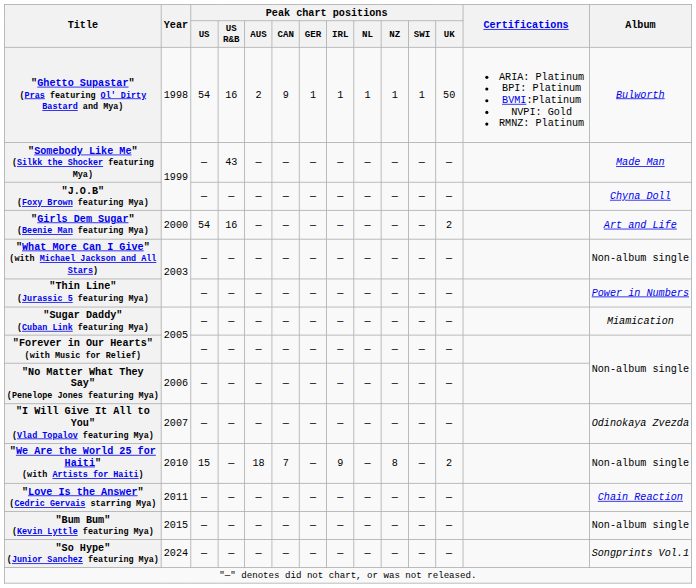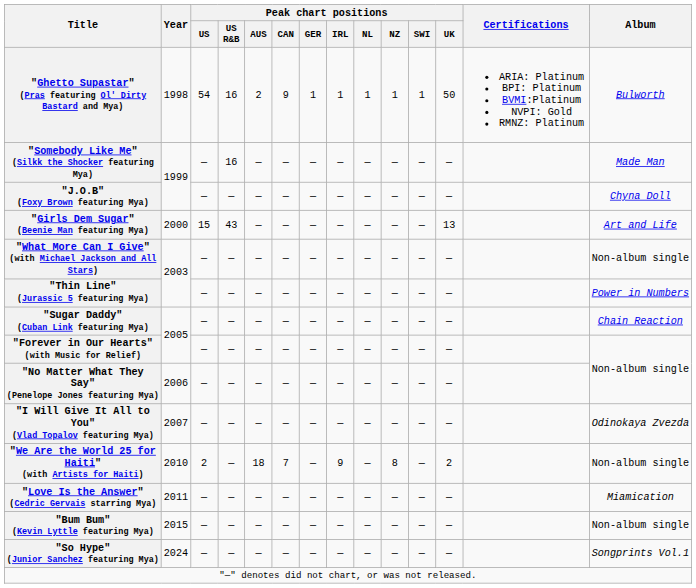 <table class="wikitable plainrowheaders" style="text-align:center;" border="1">
 <tr>
 <th scope="col" rowspan="2" style="width:15em;">Title</th>
 <th scope="col" rowspan="2" style="width:2em;">Year</th>
 <th scope="col" colspan="10">Peak chart positions</th>
 <th scope="col" rowspan="2" style="width:12em;"><a href='#'>Certifications</a></th>
 <th scope="col" rowspan="2">Album</th>
 </tr>
 <tr>
 <th scope="col" style="width:2.5em;font-size:90%;">US<br></th>
 <th scope="col" style="width:2.5em;font-size:90%;">US<br>R&B<br></th>
 <th scope="col" style="width:2.5em;font-size:90%;">AUS<br></th>
 <th scope="col" style="width:2.5em;font-size:90%;">CAN<br></th>
 <th scope="col" style="width:2.5em;font-size:90%;">GER<br></th>
 <th scope="col" style="width:2.5em;font-size:90%;">IRL<br></th>
 <th scope="col" style="width:2.5em;font-size:90%;">NL<br></th>
 <th scope="col" style="width:2.5em;font-size:90%;">NZ<br></th>
 <th scope="col" style="width:2.5em;font-size:90%;">SWI<br></th>
 <th scope="col" style="width:2.5em;font-size:90%;">UK<br></th>
 </tr>
 <tr>
 <th scope="row">"<a href='#'>Ghetto Supastar</a>" <br><small>(<a href='#'>Pras</a> featuring <a href='#'>Ol' Dirty Bastard</a> and Mya)</small></th>
 <td>1998</td>
 <td>54</td>
 <td>16</td>
 <td>2</td>
 <td>9</td>
 <td>1</td>
 <td>1</td>
 <td>1</td>
 <td>1</td>
 <td>1</td>
 <td>50</td>
 <td><br><ul><li>ARIA: Platinum</li><li>BPI: Platinum</li><li><a href='#'>BVMI</a>:Platinum</li><li>NVPI: Gold</li><li>RMNZ: Platinum</li></ul></td>
 <td><em><a href='#'>Bulworth</a></em></td>
 </tr>
 <tr>
 <th scope="row">"<a href='#'>Somebody Like Me</a>" <br><small>(<a href='#'>Silkk the Shocker</a> featuring Mya)</small></th>
 <td rowspan="2">1999</td>
 <td>—</td>
-<td>43</td>
+<td>16</td>
 <td>—</td>
 <td>—</td>
 <td>—</td>
 <td>—</td>
 <td>—</td>
 <td>—</td>
 <td>—</td>
 <td>—</td>
 <td></td>
 <td><em><a href='#'>Made Man</a></em></td>
 </tr>
 <tr>
 <th scope="row">"J.O.B" <br><small>(<a href='#'>Foxy Brown</a> featuring Mya)</small></th>
 <td>—</td>
 <td>—</td>
 <td>—</td>
 <td>—</td>
 <td>—</td>
 <td>—</td>
 <td>—</td>
 <td>—</td>
 <td>—</td>
 <td>—</td>
 <td></td>
 <td><em><a href='#'>Chyna Doll</a></em></td>
 </tr>
 <tr>
 <th scope="row">"<a href='#'>Girls Dem Sugar</a>" <br><small>(<a href='#'>Beenie Man</a> featuring Mya)</small></th>
 <td>2000</td>
-<td>54</td>
-<td>16</td>
+<td>15</td>
+<td>43</td>
 <td>—</td>
 <td>—</td>
 <td>—</td>
 <td>—</td>
 <td>—</td>
 <td>—</td>
 <td>—</td>
-<td>2</td>
+<td>13</td>
 <td></td>
 <td><em><a href='#'>Art and Life</a></em></td>
 </tr>
 <tr>
 <th scope="row">"<a href='#'>What More Can I Give</a>" <br><small>(with <a href='#'>Michael Jackson and All Stars</a>)</small></th>
 <td rowspan="2">2003</td>
 <td>—</td>
 <td>—</td>
 <td>—</td>
 <td>—</td>
 <td>—</td>
 <td>—</td>
 <td>—</td>
 <td>—</td>
 <td>—</td>
 <td>—</td>
 <td></td>
 <td>Non-album single</td>
 </tr>
 <tr>
 <th scope="row">"Thin Line" <br><small>(<a href='#'>Jurassic 5</a> featuring Mya)</small></th>
 <td>—</td>
 <td>—</td>
 <td>—</td>
 <td>—</td>
 <td>—</td>
 <td>—</td>
 <td>—</td>
 <td>—</td>
 <td>—</td>
 <td>—</td>
 <td></td>
 <td><em><a href='#'>Power in Numbers</a></em></td>
 </tr>
 <tr>
 <th scope="row">"Sugar Daddy" <br><small>(<a href='#'>Cuban Link</a> featuring Mya)</small></th>
 <td rowspan="2">2005</td>
 <td>—</td>
 <td>—</td>
 <td>—</td>
 <td>—</td>
 <td>—</td>
 <td>—</td>
 <td>—</td>
 <td>—</td>
 <td>—</td>
 <td>—</td>
 <td></td>
-<td><em>Miamication</em></td>
+<td><em><a href='#'>Chain Reaction</a></em></td>
 </tr>
 <tr>
 <th scope="row">"Forever in Our Hearts" <br><small>(with Music for Relief)</small></th>
 <td>—</td>
 <td>—</td>
 <td>—</td>
 <td>—</td>
 <td>—</td>
 <td>—</td>
 <td>—</td>
 <td>—</td>
 <td>—</td>
 <td>—</td>
 <td></td>
 <td rowspan="2">Non-album single</td>
 </tr>
 <tr>
 <th scope="row">"No Matter What They Say" <br><small>(Penelope Jones featuring Mya)</small></th>
 <td>2006</td>
 <td>—</td>
 <td>—</td>
 <td>—</td>
 <td>—</td>
 <td>—</td>
 <td>—</td>
 <td>—</td>
 <td>—</td>
 <td>—</td>
 <td>—</td>
 <td></td>
 </tr>
 <tr>
 <th scope="row">"I Will Give It All to You" <br><small>(<a href='#'>Vlad Topalov</a> featuring Mya)</small></th>
 <td>2007</td>
 <td>—</td>
 <td>—</td>
 <td>—</td>
 <td>—</td>
 <td>—</td>
 <td>—</td>
 <td>—</td>
 <td>—</td>
 <td>—</td>
 <td>—</td>
 <td></td>
 <td><em>Odinokaya Zvezda</em></td>
 </tr>
 <tr>
 <th scope="row">"<a href='#'>We Are the World 25 for Haiti</a>" <br><small>(with <a href='#'>Artists for Haiti</a>)</small></th>
 <td>2010</td>
-<td>15</td>
+<td>2</td>
 <td>—</td>
 <td>18</td>
 <td>7</td>
 <td>—</td>
 <td>9</td>
 <td>—</td>
 <td>8</td>
 <td>—</td>
 <td>2</td>
 <td></td>
 <td>Non-album single</td>
 </tr>
 <tr>
 <th scope="row">"<a href='#'>Love Is the Answer</a>" <br><small>(<a href='#'>Cedric Gervais</a> starring Mya)</small></th>
 <td>2011</td>
 <td>—</td>
 <td>—</td>
 <td>—</td>
 <td>—</td>
 <td>—</td>
 <td>—</td>
 <td>—</td>
 <td>—</td>
 <td>—</td>
 <td>—</td>
 <td></td>
-<td><em><a href='#'>Chain Reaction</a></em></td>
+<td><em>Miamication</em></td>
 </tr>
 <tr>
 <th scope="row">"Bum Bum" <br><small>(<a href='#'>Kevin Lyttle</a> featuring Mya)</small></th>
 <td>2015</td>
 <td>—</td>
 <td>—</td>
 <td>—</td>
 <td>—</td>
 <td>—</td>
 <td>—</td>
 <td>—</td>
 <td>—</td>
 <td>—</td>
 <td>—</td>
 <td></td>
 <td>Non-album single</td>
 </tr>
 <tr>
 <th scope="row">"So Hype" <br><small>(<a href='#'>Junior Sanchez</a> featuring Mya)</small></th>
 <td>2024</td>
 <td>—</td>
 <td>—</td>
 <td>—</td>
 <td>—</td>
 <td>—</td>
 <td>—</td>
 <td>—</td>
 <td>—</td>
 <td>—</td>
 <td>—</td>
 <td></td>
 <td><em>Songprints Vol.1</em></td>
 </tr>
 <tr>
 <td colspan="15" style="font-size:.9em">"—" denotes did not chart, or was not released.</td>
 </tr>
 </table>
